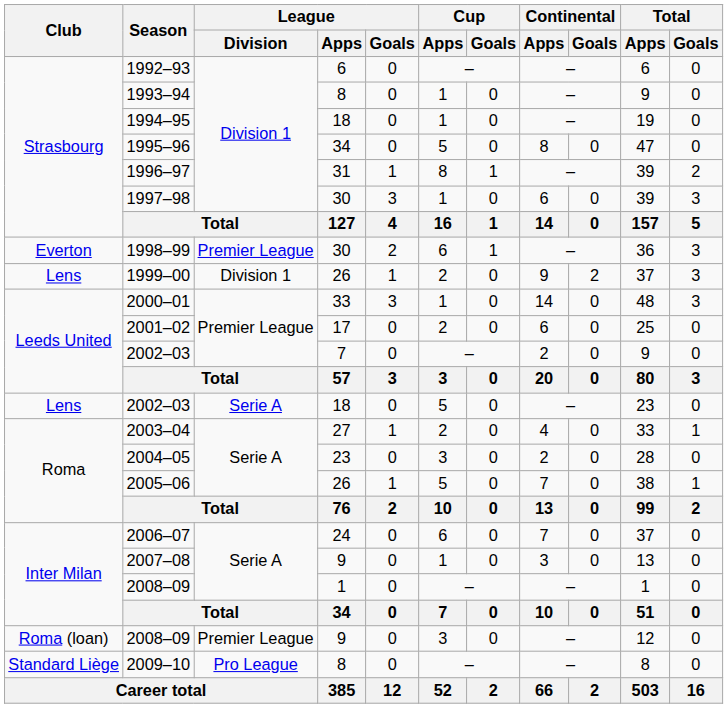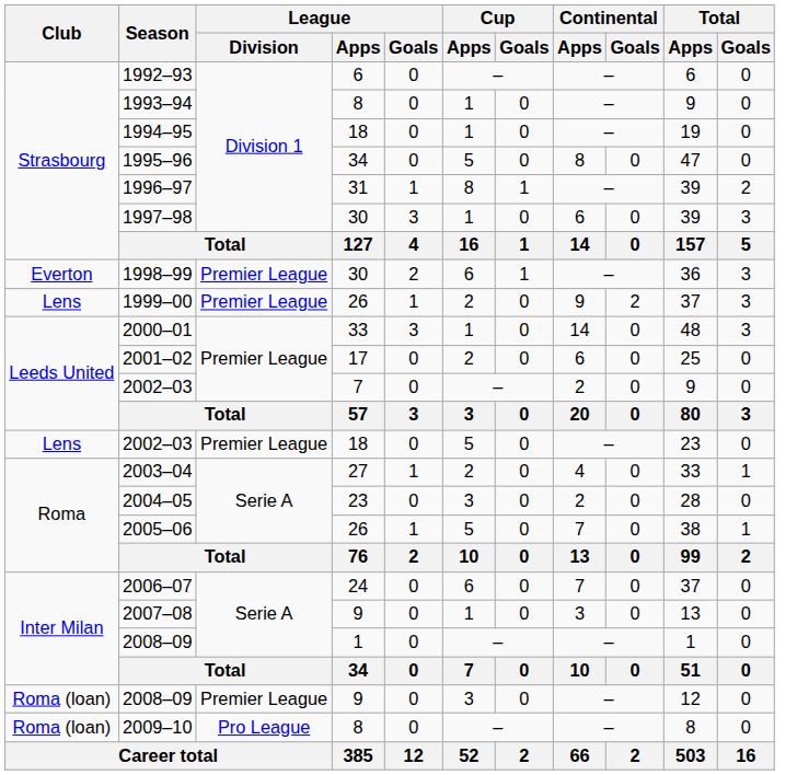 <table class="wikitable" style="text-align:center">
 <tr>
 <th rowspan="2">Club</th>
 <th rowspan="2">Season</th>
 <th colspan="3">League</th>
 <th colspan="2">Cup</th>
 <th colspan="2">Continental</th>
 <th colspan="2">Total</th>
 </tr>
 <tr>
 <th>Division</th>
 <th>Apps</th>
 <th>Goals</th>
 <th>Apps</th>
 <th>Goals</th>
 <th>Apps</th>
 <th>Goals</th>
 <th>Apps</th>
 <th>Goals</th>
 </tr>
 <tr>
 <td rowspan="7"><a href='#'>Strasbourg</a></td>
 <td>1992–93</td>
 <td rowspan="6"><a href='#'>Division 1</a></td>
 <td>6</td>
 <td>0</td>
 <td colspan="2">–</td>
 <td colspan="2">–</td>
 <td>6</td>
 <td>0</td>
 </tr>
 <tr>
 <td>1993–94</td>
 <td>8</td>
 <td>0</td>
 <td>1</td>
 <td>0</td>
 <td colspan="2">–</td>
 <td>9</td>
 <td>0</td>
 </tr>
 <tr>
 <td>1994–95</td>
 <td>18</td>
 <td>0</td>
 <td>1</td>
 <td>0</td>
 <td colspan="2">–</td>
 <td>19</td>
 <td>0</td>
 </tr>
 <tr>
 <td>1995–96</td>
 <td>34</td>
 <td>0</td>
 <td>5</td>
 <td>0</td>
 <td>8</td>
 <td>0</td>
 <td>47</td>
 <td>0</td>
 </tr>
 <tr>
 <td>1996–97</td>
 <td>31</td>
 <td>1</td>
 <td>8</td>
 <td>1</td>
 <td colspan="2">–</td>
 <td>39</td>
 <td>2</td>
 </tr>
 <tr>
 <td>1997–98</td>
 <td>30</td>
 <td>3</td>
 <td>1</td>
 <td>0</td>
 <td>6</td>
 <td>0</td>
 <td>39</td>
 <td>3</td>
 </tr>
 <tr>
 <th colspan="2">Total</th>
 <th>127</th>
 <th>4</th>
 <th>16</th>
 <th>1</th>
 <th>14</th>
 <th>0</th>
 <th>157</th>
 <th>5</th>
 </tr>
 <tr>
 <td><a href='#'>Everton</a></td>
 <td>1998–99</td>
 <td><a href='#'>Premier League</a></td>
 <td>30</td>
 <td>2</td>
 <td>6</td>
 <td>1</td>
 <td colspan="2">–</td>
 <td>36</td>
 <td>3</td>
 </tr>
 <tr>
 <td><a href='#'>Lens</a></td>
 <td>1999–00</td>
-<td>Division 1</td>
+<td><a href='#'>Premier League</a></td>
 <td>26</td>
 <td>1</td>
 <td>2</td>
 <td>0</td>
 <td>9</td>
 <td>2</td>
 <td>37</td>
 <td>3</td>
 </tr>
 <tr>
 <td rowspan="4"><a href='#'>Leeds United</a></td>
 <td>2000–01</td>
 <td rowspan="3">Premier League</td>
 <td>33</td>
 <td>3</td>
 <td>1</td>
 <td>0</td>
 <td>14</td>
 <td>0</td>
 <td>48</td>
 <td>3</td>
 </tr>
 <tr>
 <td>2001–02</td>
 <td>17</td>
 <td>0</td>
 <td>2</td>
 <td>0</td>
 <td>6</td>
 <td>0</td>
 <td>25</td>
 <td>0</td>
 </tr>
 <tr>
 <td>2002–03</td>
 <td>7</td>
 <td>0</td>
 <td colspan="2">–</td>
 <td>2</td>
 <td>0</td>
 <td>9</td>
 <td>0</td>
 </tr>
 <tr>
 <th colspan="2">Total</th>
 <th>57</th>
 <th>3</th>
 <th>3</th>
 <th>0</th>
 <th>20</th>
 <th>0</th>
 <th>80</th>
 <th>3</th>
 </tr>
 <tr>
 <td><a href='#'>Lens</a></td>
 <td>2002–03</td>
-<td><a href='#'>Serie A</a></td>
+<td>Premier League</td>
 <td>18</td>
 <td>0</td>
 <td>5</td>
 <td>0</td>
 <td colspan="2">–</td>
 <td>23</td>
 <td>0</td>
 </tr>
 <tr>
 <td rowspan="4">Roma</td>
 <td>2003–04</td>
 <td rowspan="3">Serie A</td>
 <td>27</td>
 <td>1</td>
 <td>2</td>
 <td>0</td>
 <td>4</td>
 <td>0</td>
 <td>33</td>
 <td>1</td>
 </tr>
 <tr>
 <td>2004–05</td>
 <td>23</td>
 <td>0</td>
 <td>3</td>
 <td>0</td>
 <td>2</td>
 <td>0</td>
 <td>28</td>
 <td>0</td>
 </tr>
 <tr>
 <td>2005–06</td>
 <td>26</td>
 <td>1</td>
 <td>5</td>
 <td>0</td>
 <td>7</td>
 <td>0</td>
 <td>38</td>
 <td>1</td>
 </tr>
 <tr>
 <th colspan="2">Total</th>
 <th>76</th>
 <th>2</th>
 <th>10</th>
 <th>0</th>
 <th>13</th>
 <th>0</th>
 <th>99</th>
 <th>2</th>
 </tr>
 <tr>
 <td rowspan="4"><a href='#'>Inter Milan</a></td>
 <td>2006–07</td>
 <td rowspan="3">Serie A</td>
 <td>24</td>
 <td>0</td>
 <td>6</td>
 <td>0</td>
 <td>7</td>
 <td>0</td>
 <td>37</td>
 <td>0</td>
 </tr>
 <tr>
 <td>2007–08</td>
 <td>9</td>
 <td>0</td>
 <td>1</td>
 <td>0</td>
 <td>3</td>
 <td>0</td>
 <td>13</td>
 <td>0</td>
 </tr>
 <tr>
 <td>2008–09</td>
 <td>1</td>
 <td>0</td>
 <td colspan="2">–</td>
 <td colspan="2">–</td>
 <td>1</td>
 <td>0</td>
 </tr>
 <tr>
 <th colspan="2">Total</th>
 <th>34</th>
 <th>0</th>
 <th>7</th>
 <th>0</th>
 <th>10</th>
 <th>0</th>
 <th>51</th>
 <th>0</th>
 </tr>
 <tr>
 <td><a href='#'>Roma</a> (loan)</td>
 <td>2008–09</td>
 <td>Premier League</td>
 <td>9</td>
 <td>0</td>
 <td>3</td>
 <td>0</td>
 <td colspan="2">–</td>
 <td>12</td>
 <td>0</td>
 </tr>
 <tr>
-<td><a href='#'>Standard Liège</a></td>
+<td><a href='#'>Roma</a> (loan)</td>
 <td>2009–10</td>
 <td><a href='#'>Pro League</a></td>
 <td>8</td>
 <td>0</td>
 <td colspan="2">–</td>
 <td colspan="2">–</td>
 <td>8</td>
 <td>0</td>
 </tr>
 <tr>
 <th colspan="3">Career total</th>
 <th>385</th>
 <th>12</th>
 <th>52</th>
 <th>2</th>
 <th>66</th>
 <th>2</th>
 <th>503</th>
 <th>16</th>
 </tr>
 </table>
